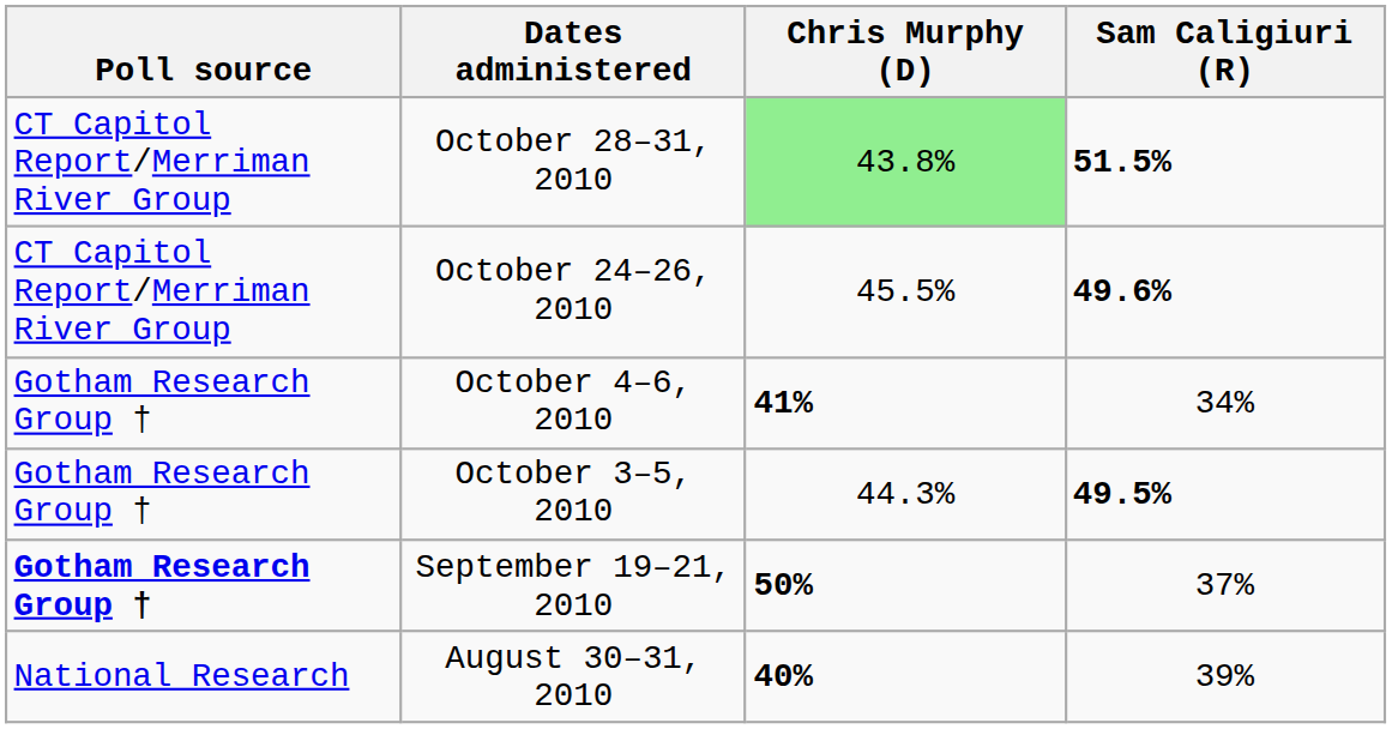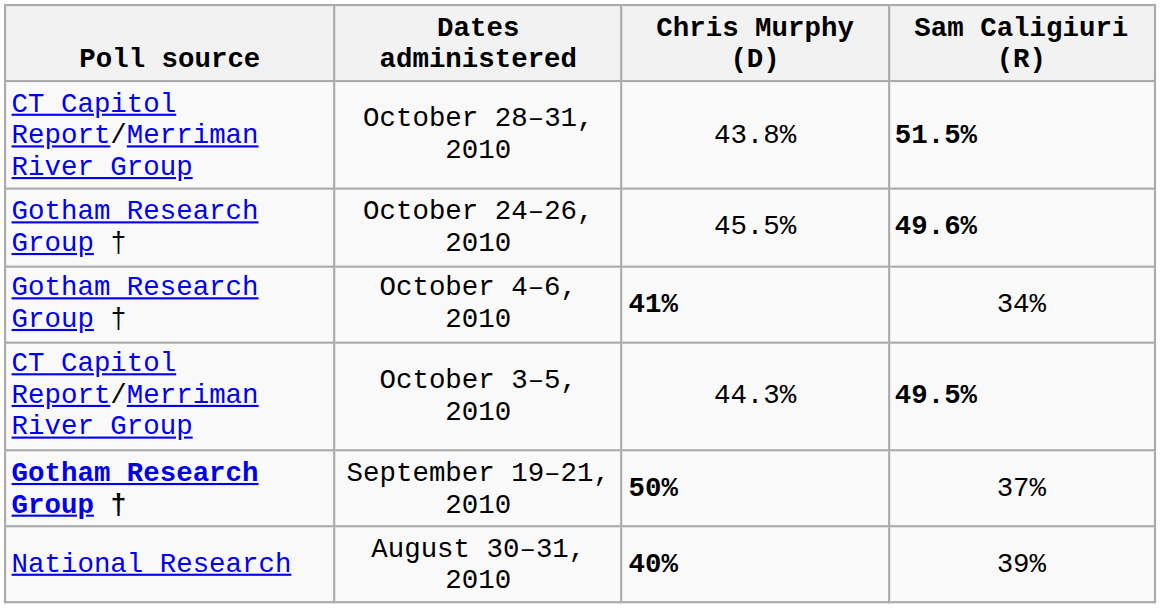 <table class="wikitable">
 <tr valign=bottom>
 <th width='150'>Poll source</th>
 <th width='130'>Dates administered</th>
 <th width='120'>Chris Murphy (D)</th>
 <th width='120'>Sam Caligiuri (R)</th>
 </tr>
 <tr>
 <td><a href='#'>CT Capitol Report</a>/<a href='#'>Merriman River Group</a></td>
 <td align=center>October 28–31, 2010</td>
-<td align=center style="background: lightgreen;">43.8%</td>
+<td align=center>43.8%</td>
 <td><strong>51.5%</strong></td>
 </tr>
 <tr>
-<td><a href='#'>CT Capitol Report</a>/<a href='#'>Merriman River Group</a></td>
+<td><a href='#'>Gotham Research Group</a> †</td>
 <td align=center>October 24–26, 2010</td>
 <td align=center>45.5%</td>
 <td><strong>49.6%</strong></td>
 </tr>
 <tr>
 <td><a href='#'>Gotham Research Group</a> †</td>
 <td align=center>October 4–6, 2010</td>
 <td><strong>41%</strong></td>
 <td align=center>34%</td>
 </tr>
 <tr>
-<td><a href='#'>Gotham Research Group</a> †</td>
+<td><a href='#'>CT Capitol Report</a>/<a href='#'>Merriman River Group</a></td>
 <td align=center>October 3–5, 2010</td>
 <td align=center>44.3%</td>
 <td><strong>49.5%</strong></td>
 </tr>
 <tr>
 <td><strong><a href='#'>Gotham Research Group</a> †</strong></td>
 <td align=center>September 19–21, 2010</td>
 <td><strong>50%</strong></td>
 <td align=center>37%</td>
 </tr>
 <tr>
 <td><a href='#'>National Research</a></td>
 <td align=center>August 30–31, 2010</td>
 <td><strong>40%</strong></td>
 <td align=center>39%</td>
 </tr>
 </table>
